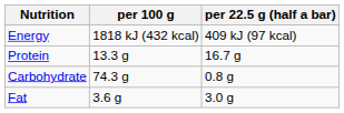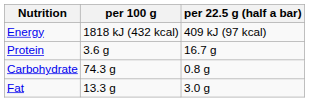 <table class="wikitable">
 <tr>
 <th>Nutrition</th>
 <th>per 100 g</th>
 <th>per 22.5 g (half a bar)</th>
 </tr>
 <tr>
 <td><a href='#'>Energy</a></td>
 <td>1818 kJ (432 kcal)</td>
 <td>409 kJ (97 kcal)</td>
 </tr>
 <tr>
 <td><a href='#'>Protein</a></td>
-<td>13.3 g</td>
+<td>3.6 g</td>
 <td>16.7 g</td>
 </tr>
 <tr>
 <td><a href='#'>Carbohydrate</a></td>
 <td>74.3 g</td>
 <td>0.8 g</td>
 </tr>
 <tr>
 <td><a href='#'>Fat</a></td>
-<td>3.6 g</td>
+<td>13.3 g</td>
 <td>3.0 g</td>
 </tr>
 </table>
